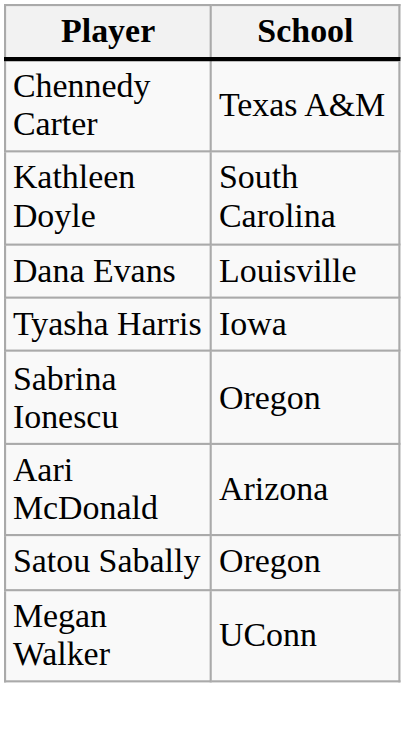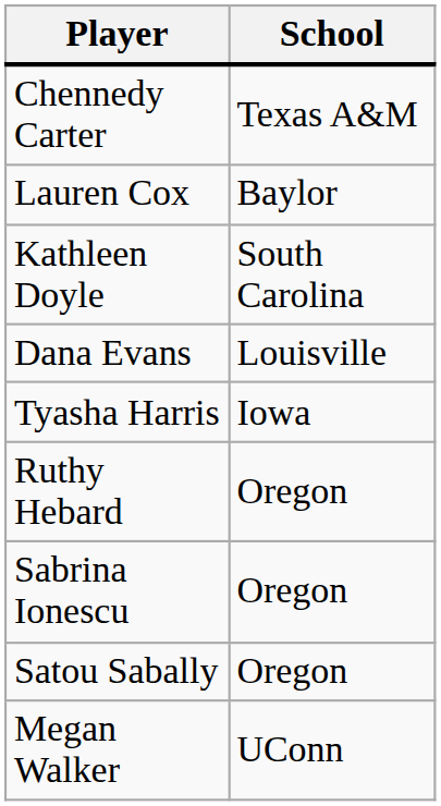 <table class="wikitable" style="width:30%;">
 <tr>
 <th>Player</th>
 <th>School</th>
 </tr>
 <tr>
 </tr>
 <tr style = "border-top:2px solid black;">
 <td>Chennedy Carter</td>
 <td>Texas A&M</td>
+</tr>
+<tr>
+<td>Lauren Cox</td>
+<td>Baylor</td>
 </tr>
 <tr>
 <td>Kathleen Doyle</td>
 <td>South Carolina</td>
 </tr>
 <tr>
 <td>Dana Evans</td>
 <td>Louisville</td>
 </tr>
 <tr>
 <td>Tyasha Harris</td>
 <td>Iowa</td>
 </tr>
 <tr>
-<td>Sabrina Ionescu</td>
+<td>Ruthy Hebard</td>
 <td>Oregon</td>
 </tr>
 <tr>
-<td>Aari McDonald</td>
-<td>Arizona</td>
+<td>Sabrina Ionescu</td>
+<td>Oregon</td>
 </tr>
 <tr>
 <td>Satou Sabally</td>
 <td>Oregon</td>
 </tr>
 <tr>
 <td>Megan Walker</td>
 <td>UConn</td>
 </tr>
 </table>
